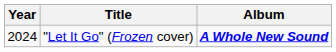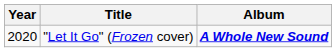 <table class="wikitable">
 <tr>
 <th>Year</th>
 <th>Title</th>
 <th>Album</th>
 </tr>
 <tr>
-<td>2024</td>
+<td>2020</td>
 <td>"<a href='#'>Let It Go</a>" (<em><a href='#'>Frozen</a></em> cover)</td>
 <td><strong><em><a href='#'>A Whole New Sound</a></em></strong></td>
 </tr>
 </table>
